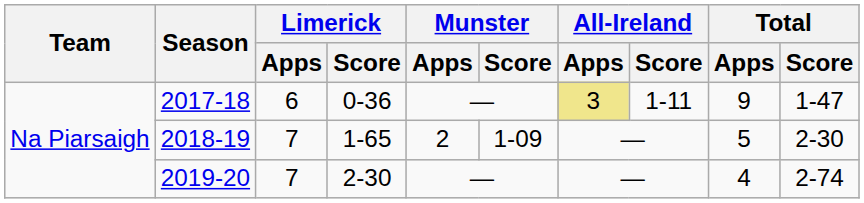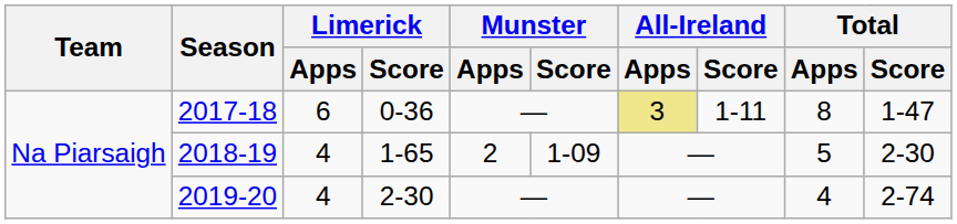 <table class="wikitable" style="text-align:center">
 <tr>
 <th rowspan="2">Team</th>
 <th rowspan="2">Season</th>
 <th colspan="2"><a href='#'>Limerick</a></th>
 <th colspan="2"><a href='#'>Munster</a></th>
 <th colspan="2"><a href='#'>All-Ireland</a></th>
 <th colspan="2">Total</th>
 </tr>
 <tr>
 <th>Apps</th>
 <th>Score</th>
 <th>Apps</th>
 <th>Score</th>
 <th>Apps</th>
 <th>Score</th>
 <th>Apps</th>
 <th>Score</th>
 </tr>
 <tr>
 <td rowspan="3"><a href='#'>Na Piarsaigh</a></td>
 <td><a href='#'>2017-18</a></td>
 <td>6</td>
 <td>0-36</td>
 <td colspan=2>—</td>
 <td style="background: khaki;">3</td>
 <td>1-11</td>
-<td>9</td>
+<td>8</td>
 <td>1-47</td>
 </tr>
 <tr>
 <td><a href='#'>2018-19</a></td>
-<td>7</td>
+<td>4</td>
 <td>1-65</td>
 <td>2</td>
 <td>1-09</td>
 <td colspan=2>—</td>
 <td>5</td>
 <td>2-30</td>
 </tr>
 <tr>
 <td><a href='#'>2019-20</a></td>
-<td>7</td>
+<td>4</td>
 <td>2-30</td>
 <td colspan=2>—</td>
 <td colspan=2>—</td>
 <td>4</td>
 <td>2-74</td>
 </tr>
 </table>
